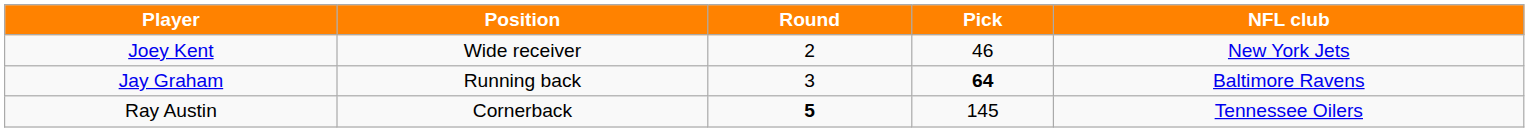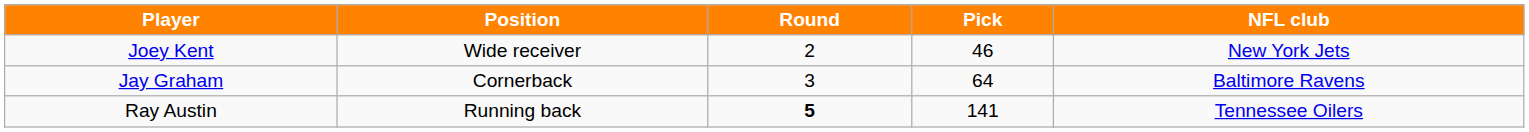 <table class="wikitable" width="80%">
 <tr align="center"  style="background:#FF8200;color:#FFFFFF;">
 <td><strong>Player</strong></td>
 <td><strong>Position</strong></td>
 <td><strong>Round</strong></td>
 <td><strong>Pick</strong></td>
 <td><strong>NFL club</strong></td>
 </tr>
 <tr align="center" bgcolor="">
 <td><a href='#'>Joey Kent</a></td>
 <td>Wide receiver</td>
 <td>2</td>
 <td>46</td>
 <td><a href='#'>New York Jets</a></td>
 </tr>
 <tr align="center" bgcolor="">
 <td><a href='#'>Jay Graham</a></td>
-<td>Running back</td>
+<td>Cornerback</td>
 <td>3</td>
-<td><strong>64</strong></td>
+<td>64</td>
 <td><a href='#'>Baltimore Ravens</a></td>
 </tr>
 <tr align="center" bgcolor="">
 <td>Ray Austin</td>
-<td>Cornerback</td>
+<td>Running back</td>
 <td><strong>5</strong></td>
-<td>145</td>
+<td>141</td>
 <td><a href='#'>Tennessee Oilers</a></td>
 </tr>
 </table>
